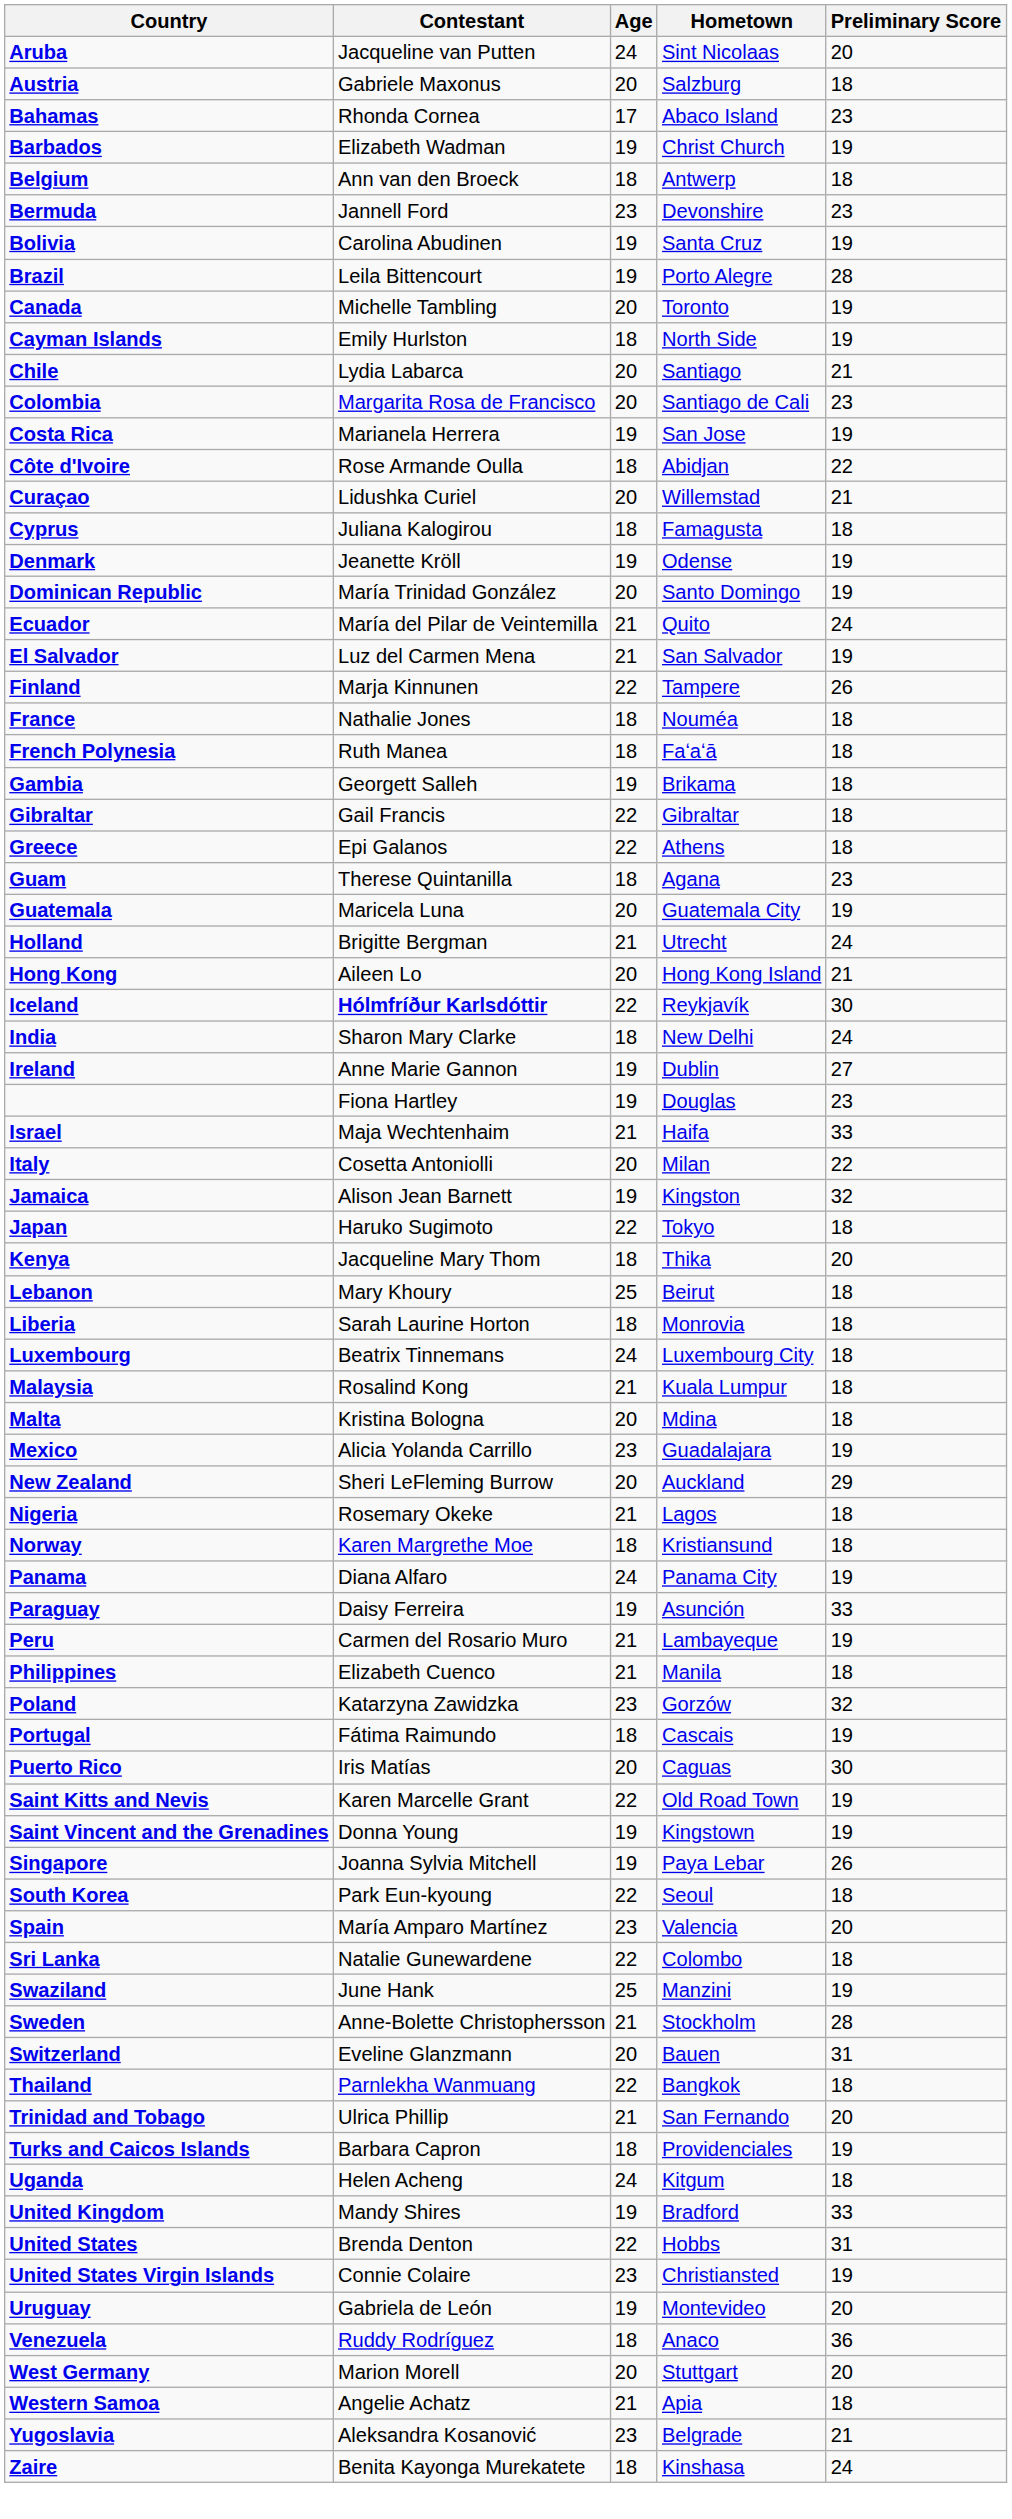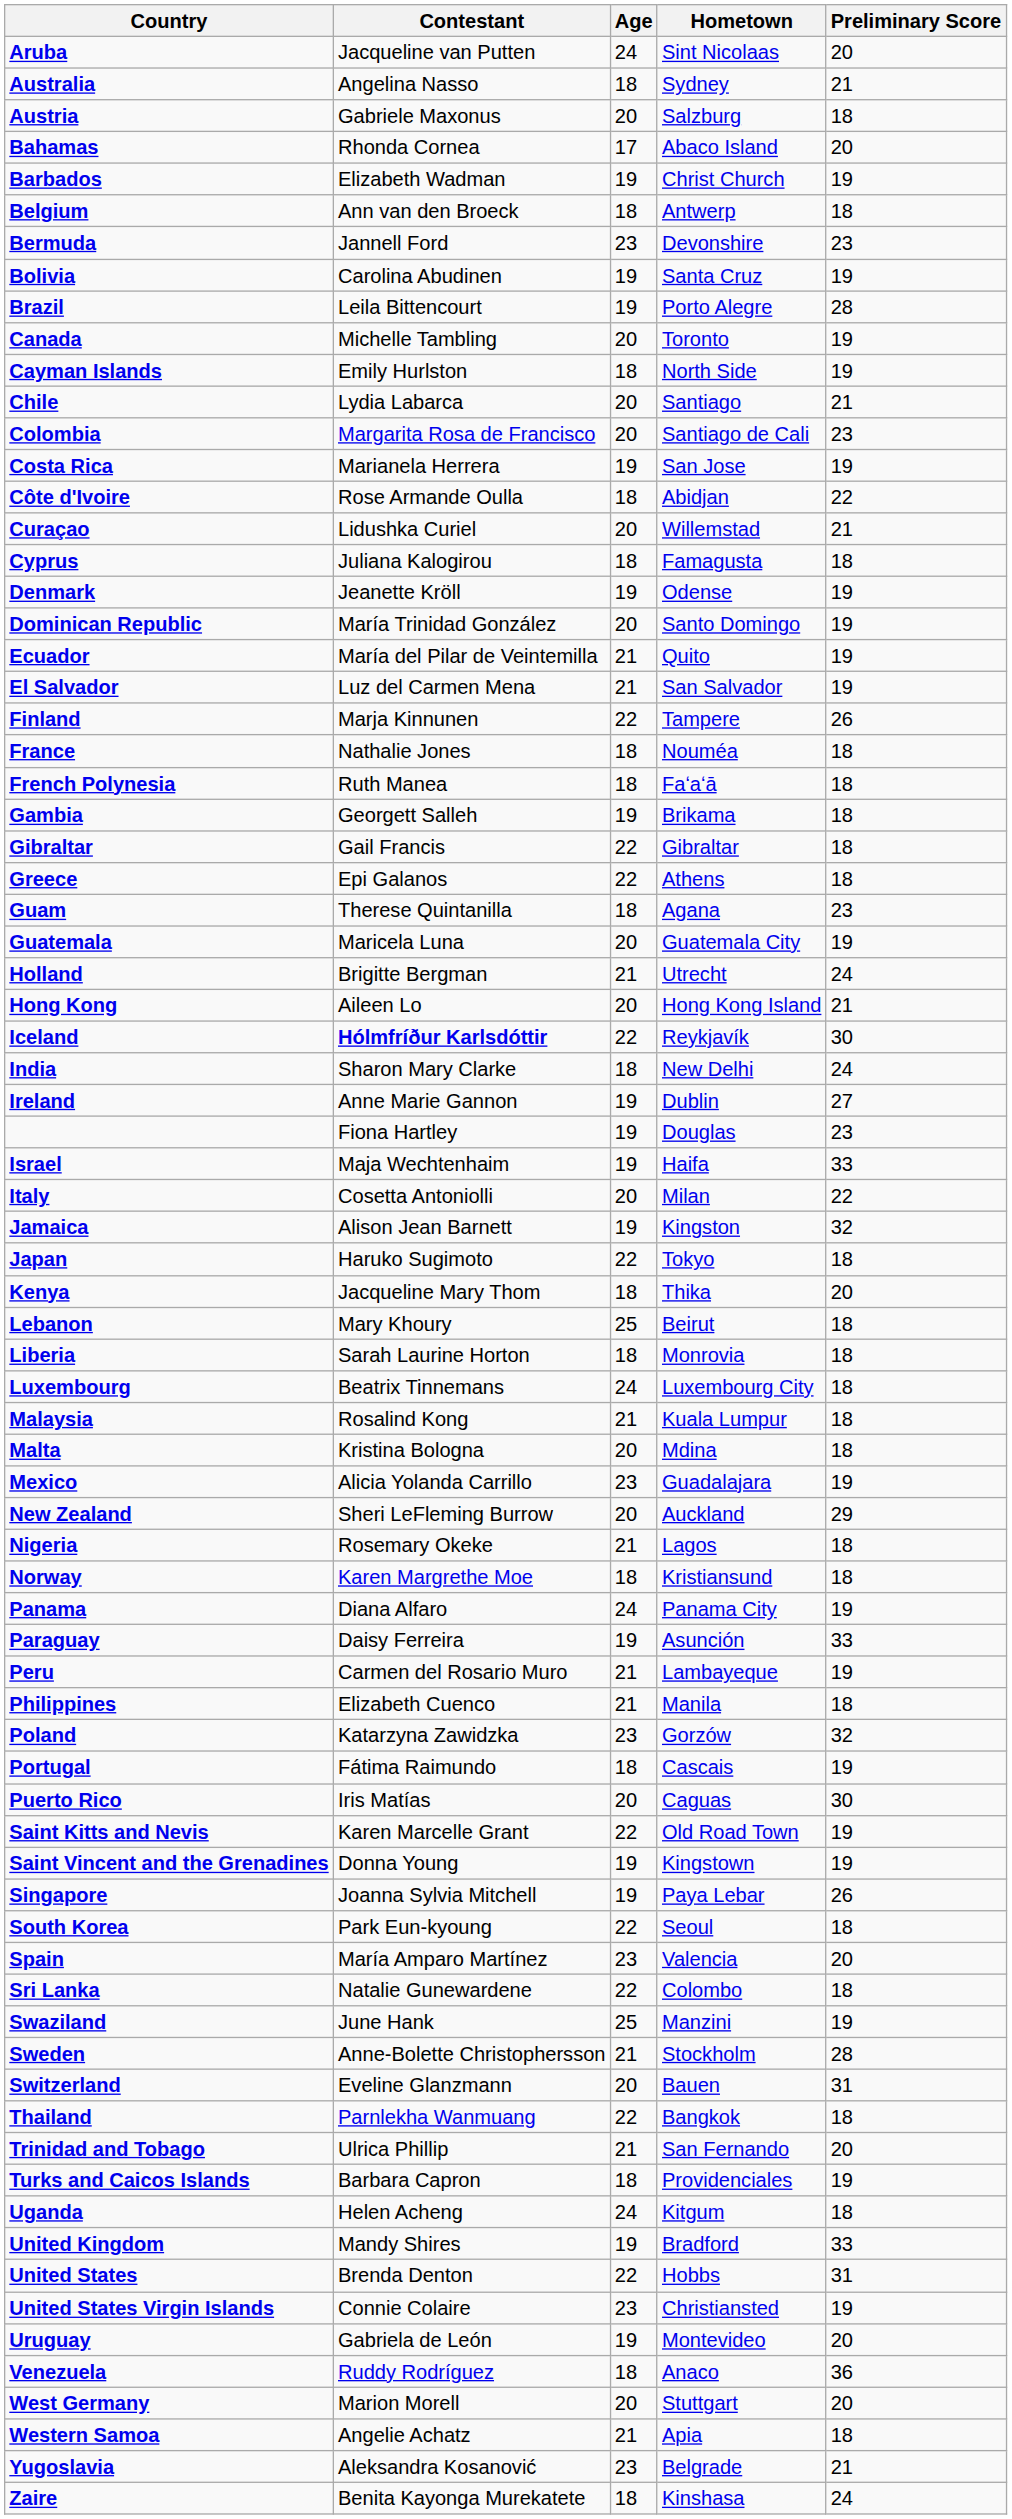 <table class="wikitable sortable" style="font-size: 95%;">
 <tr>
 <th>Country</th>
 <th>Contestant</th>
 <th>Age</th>
 <th>Hometown</th>
 <th>Preliminary Score</th>
 </tr>
 <tr>
 <td><strong> <a href='#'>Aruba</a></strong></td>
 <td>Jacqueline van Putten</td>
 <td>24</td>
 <td><a href='#'>Sint Nicolaas</a></td>
 <td>20</td>
 </tr>
 <tr>
+<td><strong> <a href='#'>Australia</a></strong></td>
+<td>Angelina Nasso</td>
+<td>18</td>
+<td><a href='#'>Sydney</a></td>
+<td>21</td>
+</tr>
+<tr>
 <td><strong> <a href='#'>Austria</a></strong></td>
 <td>Gabriele  Maxonus</td>
 <td>20</td>
 <td><a href='#'>Salzburg</a></td>
 <td>18</td>
 </tr>
 <tr>
 <td><strong> <a href='#'>Bahamas</a></strong></td>
 <td>Rhonda Cornea</td>
 <td>17</td>
 <td><a href='#'>Abaco Island</a></td>
-<td>23</td>
+<td>20</td>
 </tr>
 <tr>
 <td><strong> <a href='#'>Barbados</a></strong></td>
 <td>Elizabeth Wadman</td>
 <td>19</td>
 <td><a href='#'>Christ Church</a></td>
 <td>19</td>
 </tr>
 <tr>
 <td><strong> <a href='#'>Belgium</a></strong></td>
 <td>Ann van den Broeck</td>
 <td>18</td>
 <td><a href='#'>Antwerp</a></td>
 <td>18</td>
 </tr>
 <tr>
 <td><strong> <a href='#'>Bermuda</a></strong></td>
 <td>Jannell Ford</td>
 <td>23</td>
 <td><a href='#'>Devonshire</a></td>
 <td>23</td>
 </tr>
 <tr>
 <td><strong> <a href='#'>Bolivia</a></strong></td>
 <td>Carolina  Abudinen</td>
 <td>19</td>
 <td><a href='#'>Santa Cruz</a></td>
 <td>19</td>
 </tr>
 <tr>
 <td><strong> <a href='#'>Brazil</a></strong></td>
 <td>Leila Bittencourt</td>
 <td>19</td>
 <td><a href='#'>Porto Alegre</a></td>
 <td>28</td>
 </tr>
 <tr>
 <td><strong> <a href='#'>Canada</a></strong></td>
 <td>Michelle Tambling</td>
 <td>20</td>
 <td><a href='#'>Toronto</a></td>
 <td>19</td>
 </tr>
 <tr>
 <td><strong> <a href='#'>Cayman Islands</a></strong></td>
 <td>Emily Hurlston</td>
 <td>18</td>
 <td><a href='#'>North Side</a></td>
 <td>19</td>
 </tr>
 <tr>
 <td><strong> <a href='#'>Chile</a></strong></td>
 <td>Lydia Labarca</td>
 <td>20</td>
 <td><a href='#'>Santiago</a></td>
 <td>21</td>
 </tr>
 <tr>
 <td><strong> <a href='#'>Colombia</a></strong></td>
 <td><a href='#'>Margarita Rosa de Francisco</a></td>
 <td>20</td>
 <td><a href='#'>Santiago de Cali</a></td>
 <td>23</td>
 </tr>
 <tr>
 <td><strong> <a href='#'>Costa Rica</a></strong></td>
 <td>Marianela Herrera</td>
 <td>19</td>
 <td><a href='#'>San Jose</a></td>
 <td>19</td>
 </tr>
 <tr>
 <td><strong> <a href='#'>Côte d'Ivoire</a></strong></td>
 <td>Rose Armande Oulla</td>
 <td>18</td>
 <td><a href='#'>Abidjan</a></td>
 <td>22</td>
 </tr>
 <tr>
 <td><strong> <a href='#'>Curaçao</a></strong></td>
 <td>Lidushka Curiel</td>
 <td>20</td>
 <td><a href='#'>Willemstad</a></td>
 <td>21</td>
 </tr>
 <tr>
 <td><strong> <a href='#'>Cyprus</a></strong></td>
 <td>Juliana Kalogirou</td>
 <td>18</td>
 <td><a href='#'>Famagusta</a></td>
 <td>18</td>
 </tr>
 <tr>
 <td><strong> <a href='#'>Denmark</a></strong></td>
 <td>Jeanette Kröll</td>
 <td>19</td>
 <td><a href='#'>Odense</a></td>
 <td>19</td>
 </tr>
 <tr>
 <td><strong> <a href='#'>Dominican Republic</a></strong></td>
 <td>María Trinidad González</td>
 <td>20</td>
 <td><a href='#'>Santo Domingo</a></td>
 <td>19</td>
 </tr>
 <tr>
 <td><strong> <a href='#'>Ecuador</a></strong></td>
 <td>María del Pilar de Veintemilla</td>
 <td>21</td>
 <td><a href='#'>Quito</a></td>
-<td>24</td>
+<td>19</td>
 </tr>
 <tr>
 <td><strong> <a href='#'>El Salvador</a></strong></td>
 <td>Luz del Carmen Mena</td>
 <td>21</td>
 <td><a href='#'>San Salvador</a></td>
 <td>19</td>
 </tr>
 <tr>
 <td><strong> <a href='#'>Finland</a></strong></td>
 <td>Marja Kinnunen</td>
 <td>22</td>
 <td><a href='#'>Tampere</a></td>
 <td>26</td>
 </tr>
 <tr>
 <td><strong> <a href='#'>France</a></strong></td>
 <td>Nathalie Jones</td>
 <td>18</td>
 <td><a href='#'>Nouméa</a></td>
 <td>18</td>
 </tr>
 <tr>
 <td><strong> <a href='#'>French Polynesia</a></strong></td>
 <td>Ruth Manea</td>
 <td>18</td>
 <td><a href='#'>Faʻaʻā</a></td>
 <td>18</td>
 </tr>
 <tr>
 <td><strong> <a href='#'>Gambia</a></strong></td>
 <td>Georgett Salleh</td>
 <td>19</td>
 <td><a href='#'>Brikama</a></td>
 <td>18</td>
 </tr>
 <tr>
 <td><strong> <a href='#'>Gibraltar</a></strong></td>
 <td>Gail Francis</td>
 <td>22</td>
 <td><a href='#'>Gibraltar</a></td>
 <td>18</td>
 </tr>
 <tr>
 <td><strong> <a href='#'>Greece</a></strong></td>
 <td>Epi Galanos</td>
 <td>22</td>
 <td><a href='#'>Athens</a></td>
 <td>18</td>
 </tr>
 <tr>
 <td><strong> <a href='#'>Guam</a></strong></td>
 <td>Therese Quintanilla</td>
 <td>18</td>
 <td><a href='#'>Agana</a></td>
 <td>23</td>
 </tr>
 <tr>
 <td><strong> <a href='#'>Guatemala</a></strong></td>
 <td>Maricela Luna</td>
 <td>20</td>
 <td><a href='#'>Guatemala City</a></td>
 <td>19</td>
 </tr>
 <tr>
 <td><strong> <a href='#'>Holland</a></strong></td>
 <td>Brigitte Bergman</td>
 <td>21</td>
 <td><a href='#'>Utrecht</a></td>
 <td>24</td>
 </tr>
 <tr>
 <td><strong> <a href='#'>Hong Kong</a></strong></td>
 <td>Aileen Lo</td>
 <td>20</td>
 <td><a href='#'>Hong Kong Island</a></td>
 <td>21</td>
 </tr>
 <tr>
 <td><strong> <a href='#'>Iceland</a></strong></td>
 <td><strong><a href='#'>Hólmfríður Karlsdóttir</a></strong></td>
 <td>22</td>
 <td><a href='#'>Reykjavík</a></td>
 <td>30</td>
 </tr>
 <tr>
 <td><strong> <a href='#'>India</a></strong></td>
 <td>Sharon Mary Clarke</td>
 <td>18</td>
 <td><a href='#'>New Delhi</a></td>
 <td>24</td>
 </tr>
 <tr>
 <td><strong> <a href='#'>Ireland</a></strong></td>
 <td>Anne Marie Gannon</td>
 <td>19</td>
 <td><a href='#'>Dublin</a></td>
 <td>27</td>
 </tr>
 <tr>
 <td><strong></strong></td>
 <td>Fiona Hartley</td>
 <td>19</td>
 <td><a href='#'>Douglas</a></td>
 <td>23</td>
 </tr>
 <tr>
 <td><strong> <a href='#'>Israel</a></strong></td>
 <td>Maja Wechtenhaim</td>
-<td>21</td>
+<td>19</td>
 <td><a href='#'>Haifa</a></td>
 <td>33</td>
 </tr>
 <tr>
 <td><strong> <a href='#'>Italy</a></strong></td>
 <td>Cosetta Antoniolli</td>
 <td>20</td>
 <td><a href='#'>Milan</a></td>
 <td>22</td>
 </tr>
 <tr>
 <td><strong> <a href='#'>Jamaica</a></strong></td>
 <td>Alison Jean Barnett</td>
 <td>19</td>
 <td><a href='#'>Kingston</a></td>
 <td>32</td>
 </tr>
 <tr>
 <td><strong> <a href='#'>Japan</a></strong></td>
 <td>Haruko Sugimoto</td>
 <td>22</td>
 <td><a href='#'>Tokyo</a></td>
 <td>18</td>
 </tr>
 <tr>
 <td><strong> <a href='#'>Kenya</a></strong></td>
 <td>Jacqueline Mary Thom</td>
 <td>18</td>
 <td><a href='#'>Thika</a></td>
 <td>20</td>
 </tr>
 <tr>
 <td><strong> <a href='#'>Lebanon</a></strong></td>
 <td>Mary Khoury</td>
 <td>25</td>
 <td><a href='#'>Beirut</a></td>
 <td>18</td>
 </tr>
 <tr>
 <td><strong> <a href='#'>Liberia</a></strong></td>
 <td>Sarah Laurine Horton</td>
 <td>18</td>
 <td><a href='#'>Monrovia</a></td>
 <td>18</td>
 </tr>
 <tr>
 <td><strong> <a href='#'>Luxembourg</a></strong></td>
 <td>Beatrix Tinnemans</td>
 <td>24</td>
 <td><a href='#'>Luxembourg City</a></td>
 <td>18</td>
 </tr>
 <tr>
 <td><strong> <a href='#'>Malaysia</a></strong></td>
 <td>Rosalind Kong</td>
 <td>21</td>
 <td><a href='#'>Kuala Lumpur</a></td>
 <td>18</td>
 </tr>
 <tr>
 <td><strong> <a href='#'>Malta</a></strong></td>
 <td>Kristina Bologna</td>
 <td>20</td>
 <td><a href='#'>Mdina</a></td>
 <td>18</td>
 </tr>
 <tr>
 <td><strong> <a href='#'>Mexico</a></strong></td>
 <td>Alicia Yolanda Carrillo</td>
 <td>23</td>
 <td><a href='#'>Guadalajara</a></td>
 <td>19</td>
 </tr>
 <tr>
 <td><strong> <a href='#'>New Zealand</a></strong></td>
 <td>Sheri LeFleming Burrow</td>
 <td>20</td>
 <td><a href='#'>Auckland</a></td>
 <td>29</td>
 </tr>
 <tr>
 <td><strong> <a href='#'>Nigeria</a></strong></td>
 <td>Rosemary Okeke</td>
 <td>21</td>
 <td><a href='#'>Lagos</a></td>
 <td>18</td>
 </tr>
 <tr>
 <td><strong> <a href='#'>Norway</a></strong></td>
 <td><a href='#'>Karen Margrethe Moe</a></td>
 <td>18</td>
 <td><a href='#'>Kristiansund</a></td>
 <td>18</td>
 </tr>
 <tr>
 <td><strong> <a href='#'>Panama</a></strong></td>
 <td>Diana Alfaro</td>
 <td>24</td>
 <td><a href='#'>Panama City</a></td>
 <td>19</td>
 </tr>
 <tr>
 <td><strong> <a href='#'>Paraguay</a></strong></td>
 <td>Daisy Ferreira</td>
 <td>19</td>
 <td><a href='#'>Asunción</a></td>
 <td>33</td>
 </tr>
 <tr>
 <td><strong> <a href='#'>Peru</a></strong></td>
 <td>Carmen del Rosario Muro</td>
 <td>21</td>
 <td><a href='#'>Lambayeque</a></td>
 <td>19</td>
 </tr>
 <tr>
 <td><strong> <a href='#'>Philippines</a></strong></td>
 <td>Elizabeth Cuenco</td>
 <td>21</td>
 <td><a href='#'>Manila</a></td>
 <td>18</td>
 </tr>
 <tr>
 <td><strong> <a href='#'>Poland</a></strong></td>
 <td>Katarzyna Zawidzka</td>
 <td>23</td>
 <td><a href='#'>Gorzów</a></td>
 <td>32</td>
 </tr>
 <tr>
 <td><strong> <a href='#'>Portugal</a></strong></td>
 <td>Fátima Raimundo</td>
 <td>18</td>
 <td><a href='#'>Cascais</a></td>
 <td>19</td>
 </tr>
 <tr>
 <td><strong> <a href='#'>Puerto Rico</a></strong></td>
 <td>Iris Matías</td>
 <td>20</td>
 <td><a href='#'>Caguas</a></td>
 <td>30</td>
 </tr>
 <tr>
 <td><strong> <a href='#'>Saint Kitts and Nevis</a></strong></td>
 <td>Karen Marcelle Grant</td>
 <td>22</td>
 <td><a href='#'>Old Road Town</a></td>
 <td>19</td>
 </tr>
 <tr>
 <td><strong> <a href='#'>Saint Vincent and the Grenadines</a></strong></td>
 <td>Donna Young</td>
 <td>19</td>
 <td><a href='#'>Kingstown</a></td>
 <td>19</td>
 </tr>
 <tr>
 <td><strong> <a href='#'>Singapore</a></strong></td>
 <td>Joanna Sylvia Mitchell</td>
 <td>19</td>
 <td><a href='#'>Paya Lebar</a></td>
 <td>26</td>
 </tr>
 <tr>
 <td><strong> <a href='#'>South Korea</a></strong></td>
 <td>Park Eun-kyoung</td>
 <td>22</td>
 <td><a href='#'>Seoul</a></td>
 <td>18</td>
 </tr>
 <tr>
 <td><strong> <a href='#'>Spain</a></strong></td>
 <td>María Amparo Martínez</td>
 <td>23</td>
 <td><a href='#'>Valencia</a></td>
 <td>20</td>
 </tr>
 <tr>
 <td><strong> <a href='#'>Sri Lanka</a></strong></td>
 <td>Natalie Gunewardene</td>
 <td>22</td>
 <td><a href='#'>Colombo</a></td>
 <td>18</td>
 </tr>
 <tr>
 <td><strong> <a href='#'>Swaziland</a></strong></td>
 <td>June Hank</td>
 <td>25</td>
 <td><a href='#'>Manzini</a></td>
 <td>19</td>
 </tr>
 <tr>
 <td><strong> <a href='#'>Sweden</a></strong></td>
 <td>Anne-Bolette Christophersson</td>
 <td>21</td>
 <td><a href='#'>Stockholm</a></td>
 <td>28</td>
 </tr>
 <tr>
 <td><strong> <a href='#'>Switzerland</a></strong></td>
 <td>Eveline Glanzmann</td>
 <td>20</td>
 <td><a href='#'>Bauen</a></td>
 <td>31</td>
 </tr>
 <tr>
 <td><strong> <a href='#'>Thailand</a></strong></td>
 <td><a href='#'>Parnlekha Wanmuang</a></td>
 <td>22</td>
 <td><a href='#'>Bangkok</a></td>
 <td>18</td>
 </tr>
 <tr>
 <td><strong> <a href='#'>Trinidad and Tobago</a></strong></td>
 <td>Ulrica Phillip</td>
 <td>21</td>
 <td><a href='#'>San Fernando</a></td>
 <td>20</td>
 </tr>
 <tr>
 <td><strong> <a href='#'>Turks and Caicos Islands</a></strong></td>
 <td>Barbara Capron</td>
 <td>18</td>
 <td><a href='#'>Providenciales</a></td>
 <td>19</td>
 </tr>
 <tr>
 <td><strong> <a href='#'>Uganda</a></strong></td>
 <td>Helen Acheng</td>
 <td>24</td>
 <td><a href='#'>Kitgum</a></td>
 <td>18</td>
 </tr>
 <tr>
 <td><strong> <a href='#'>United Kingdom</a></strong></td>
 <td>Mandy Shires</td>
 <td>19</td>
 <td><a href='#'>Bradford</a></td>
 <td>33</td>
 </tr>
 <tr>
 <td><strong> <a href='#'>United States</a></strong></td>
 <td>Brenda Denton</td>
 <td>22</td>
 <td><a href='#'>Hobbs</a></td>
 <td>31</td>
 </tr>
 <tr>
 <td><strong> <a href='#'>United States Virgin Islands</a></strong></td>
 <td>Connie Colaire</td>
 <td>23</td>
 <td><a href='#'>Christiansted</a></td>
 <td>19</td>
 </tr>
 <tr>
 <td><strong> <a href='#'>Uruguay</a></strong></td>
 <td>Gabriela de León</td>
 <td>19</td>
 <td><a href='#'>Montevideo</a></td>
 <td>20</td>
 </tr>
 <tr>
 <td><strong> <a href='#'>Venezuela</a></strong></td>
 <td><a href='#'>Ruddy Rodríguez</a></td>
 <td>18</td>
 <td><a href='#'>Anaco</a></td>
 <td>36</td>
 </tr>
 <tr>
 <td><strong> <a href='#'>West Germany</a></strong></td>
 <td>Marion Morell</td>
 <td>20</td>
 <td><a href='#'>Stuttgart</a></td>
 <td>20</td>
 </tr>
 <tr>
 <td><strong> <a href='#'>Western Samoa</a></strong></td>
 <td>Angelie Achatz</td>
 <td>21</td>
 <td><a href='#'>Apia</a></td>
 <td>18</td>
 </tr>
 <tr>
 <td><strong> <a href='#'>Yugoslavia</a></strong></td>
 <td>Aleksandra Kosanović</td>
 <td>23</td>
 <td><a href='#'>Belgrade</a></td>
 <td>21</td>
 </tr>
 <tr>
 <td><strong> <a href='#'>Zaire</a></strong></td>
 <td>Benita Kayonga Murekatete</td>
 <td>18</td>
 <td><a href='#'>Kinshasa</a></td>
 <td>24</td>
 </tr>
 </table>
